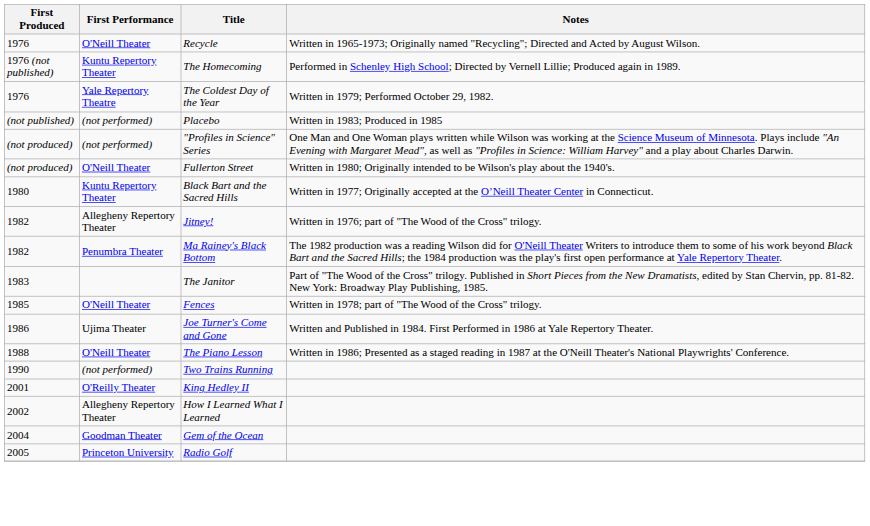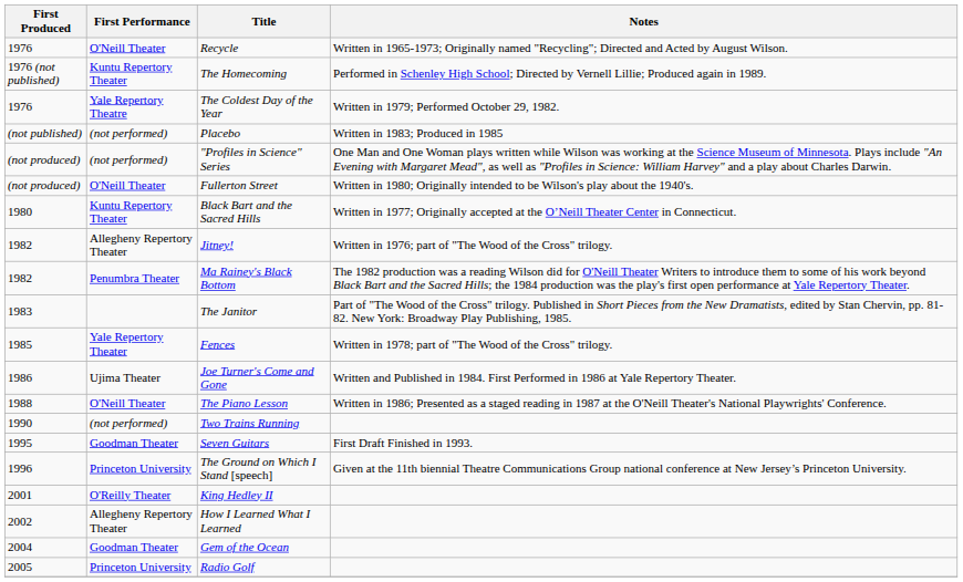 <table class="wikitable">
 <tr>
 <th>First Produced</th>
 <th>First Performance</th>
 <th>Title</th>
 <th>Notes</th>
 </tr>
 <tr>
 <td>1976</td>
 <td><a href='#'>O'Neill Theater</a></td>
 <td><em>Recycle</em></td>
 <td>Written in 1965-1973; Originally named "Recycling"; Directed and Acted by August Wilson.</td>
 </tr>
 <tr>
 <td>1976 <em>(not published)</em></td>
 <td><a href='#'>Kuntu Repertory Theater</a></td>
 <td><em>The Homecoming</em></td>
 <td>Performed in <a href='#'>Schenley High School</a>; Directed by Vernell Lillie; Produced again in 1989.</td>
 </tr>
 <tr>
 <td>1976</td>
 <td><a href='#'>Yale Repertory Theatre</a></td>
 <td><em>The Coldest Day of the Year</em></td>
 <td>Written in 1979; Performed October 29, 1982.</td>
 </tr>
 <tr>
 <td><em>(not published)</em></td>
 <td><em>(not performed)</em></td>
 <td><em>Placebo</em></td>
 <td>Written in 1983; Produced in 1985</td>
 </tr>
 <tr>
 <td><em>(not produced)</em></td>
 <td><em>(not performed)</em></td>
 <td><em>"Profiles in Science" Series</em></td>
 <td>One Man and One Woman plays written while Wilson was working at the <a href='#'>Science Museum of Minnesota</a>. Plays include <em>"An Evening with Margaret Mead"</em>, as well as <em>"Profiles in Science: William Harvey"</em> and a play about Charles Darwin.</td>
 </tr>
 <tr>
 <td><em>(not produced)</em></td>
 <td><a href='#'>O'Neill Theater</a></td>
 <td><em>Fullerton Street</em></td>
 <td>Written in 1980; Originally intended to be Wilson's play about the 1940's.</td>
 </tr>
 <tr>
 <td>1980</td>
 <td><a href='#'>Kuntu Repertory Theater</a></td>
 <td><em>Black Bart and the Sacred Hills</em></td>
 <td>Written in 1977; Originally accepted at the <a href='#'>O’Neill Theater Center</a> in Connecticut.</td>
 </tr>
 <tr>
 <td>1982</td>
 <td>Allegheny Repertory Theater</td>
 <td><em><a href='#'>Jitney!</a></em></td>
 <td>Written in 1976; part of "The Wood of the Cross" trilogy.</td>
 </tr>
 <tr>
 <td>1982</td>
 <td><a href='#'>Penumbra Theater</a></td>
 <td><em><a href='#'>Ma Rainey's Black Bottom</a></em></td>
 <td>The 1982 production was a reading Wilson did for <a href='#'>O'Neill Theater</a> Writers to introduce them to some of his work beyond <em>Black Bart and the Sacred Hills</em>; the 1984 production was the play's first open performance at <a href='#'>Yale Repertory Theater</a>.</td>
 </tr>
 <tr>
 <td>1983</td>
 <td></td>
 <td><em>The Janitor</em></td>
 <td>Part of "The Wood of the Cross" trilogy. Published in <em>Short Pieces from the New Dramatists</em>, edited by Stan Chervin, pp. 81-82. New York: Broadway Play Publishing, 1985.</td>
 </tr>
 <tr>
 <td>1985</td>
-<td><a href='#'>O'Neill Theater</a></td>
+<td><a href='#'>Yale Repertory Theater</a></td>
 <td><em><a href='#'>Fences</a></em></td>
 <td>Written in 1978; part of "The Wood of the Cross" trilogy.</td>
 </tr>
 <tr>
 <td>1986</td>
 <td>Ujima Theater</td>
 <td><em><a href='#'>Joe Turner's Come and Gone</a></em></td>
 <td>Written and Published in 1984. First Performed in 1986 at Yale Repertory Theater.</td>
 </tr>
 <tr>
 <td>1988</td>
 <td><a href='#'>O'Neill Theater</a></td>
 <td><em><a href='#'>The Piano Lesson</a></em></td>
 <td>Written in 1986; Presented as a staged reading in 1987 at the O'Neill Theater's National Playwrights' Conference.</td>
 </tr>
 <tr>
 <td>1990</td>
 <td><em>(not performed)</em></td>
 <td><em><a href='#'>Two Trains Running</a></em></td>
 <td></td>
+</tr>
+<tr>
+<td>1995</td>
+<td><a href='#'>Goodman Theater</a></td>
+<td><em><a href='#'>Seven Guitars</a></em></td>
+<td>First Draft Finished in 1993.</td>
+</tr>
+<tr>
+<td>1996</td>
+<td><a href='#'>Princeton University</a></td>
+<td><em>The Ground on Which I Stand</em> [speech]</td>
+<td>Given at the 11th biennial Theatre Communications Group national conference at New Jersey’s Princeton University.</td>
 </tr>
 <tr>
 <td>2001</td>
 <td><a href='#'>O'Reilly Theater</a></td>
 <td><em><a href='#'>King Hedley II</a></em></td>
 <td></td>
 </tr>
 <tr>
 <td>2002</td>
 <td>Allegheny Repertory Theater</td>
 <td><em>How I Learned What I Learned</em></td>
 <td></td>
 </tr>
 <tr>
 <td>2004</td>
 <td><a href='#'>Goodman Theater</a></td>
 <td><em><a href='#'>Gem of the Ocean</a></em></td>
 <td></td>
 </tr>
 <tr>
 <td>2005</td>
 <td><a href='#'>Princeton University</a></td>
 <td><em><a href='#'>Radio Golf</a></em></td>
 <td></td>
 </tr>
 <tr>
 </tr>
 </table>
